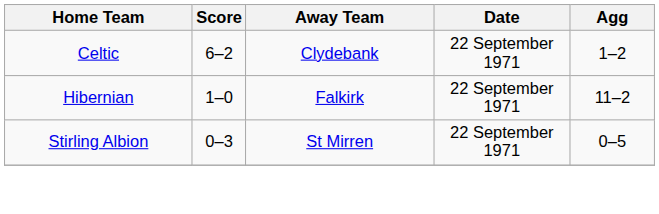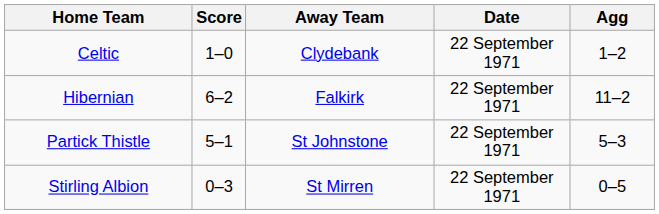 <table class="wikitable" style="text-align:center;">
 <tr>
 <th width=175>Home Team</th>
 <th width=20>Score</th>
 <th width=175>Away Team</th>
 <th width= 125>Date</th>
 <th width= 75>Agg</th>
 </tr>
 <tr>
 <td><a href='#'>Celtic</a></td>
-<td>6–2</td>
+<td>1–0</td>
 <td><a href='#'>Clydebank</a></td>
 <td>22 September 1971</td>
 <td>1–2</td>
 </tr>
 <tr>
 <td><a href='#'>Hibernian</a></td>
-<td>1–0</td>
+<td>6–2</td>
 <td><a href='#'>Falkirk</a></td>
 <td>22 September 1971</td>
 <td>11–2</td>
+</tr>
+<tr>
+<td><a href='#'>Partick Thistle</a></td>
+<td>5–1</td>
+<td><a href='#'>St Johnstone</a></td>
+<td>22 September 1971</td>
+<td>5–3</td>
 </tr>
 <tr>
 <td><a href='#'>Stirling Albion</a></td>
 <td>0–3</td>
 <td><a href='#'>St Mirren</a></td>
 <td>22 September 1971</td>
 <td>0–5</td>
 </tr>
 <tr>
 </tr>
 </table>
